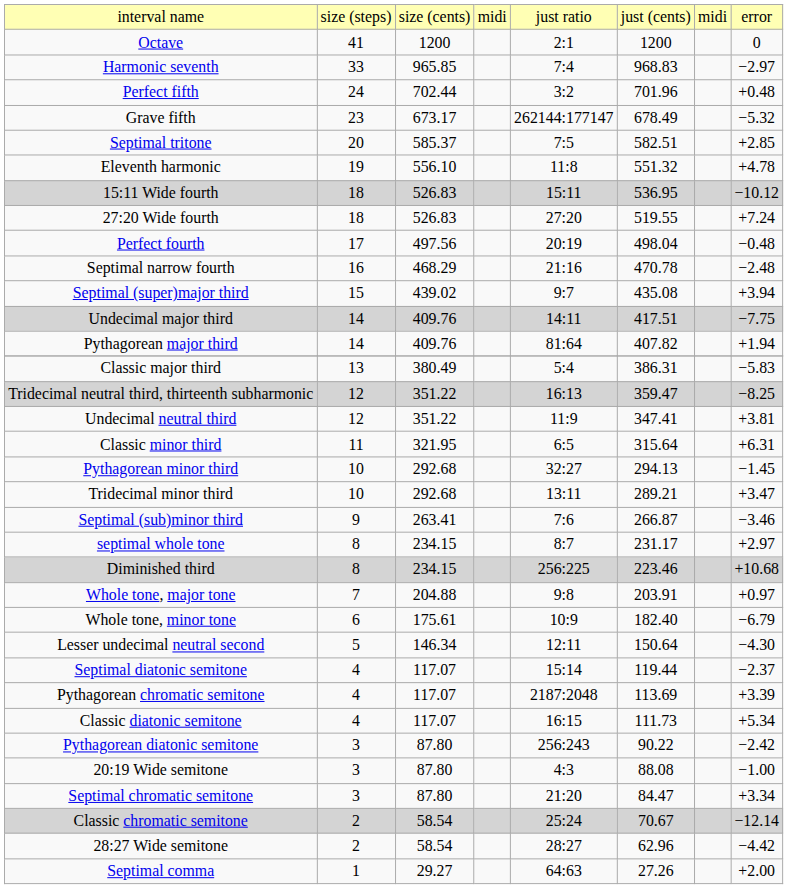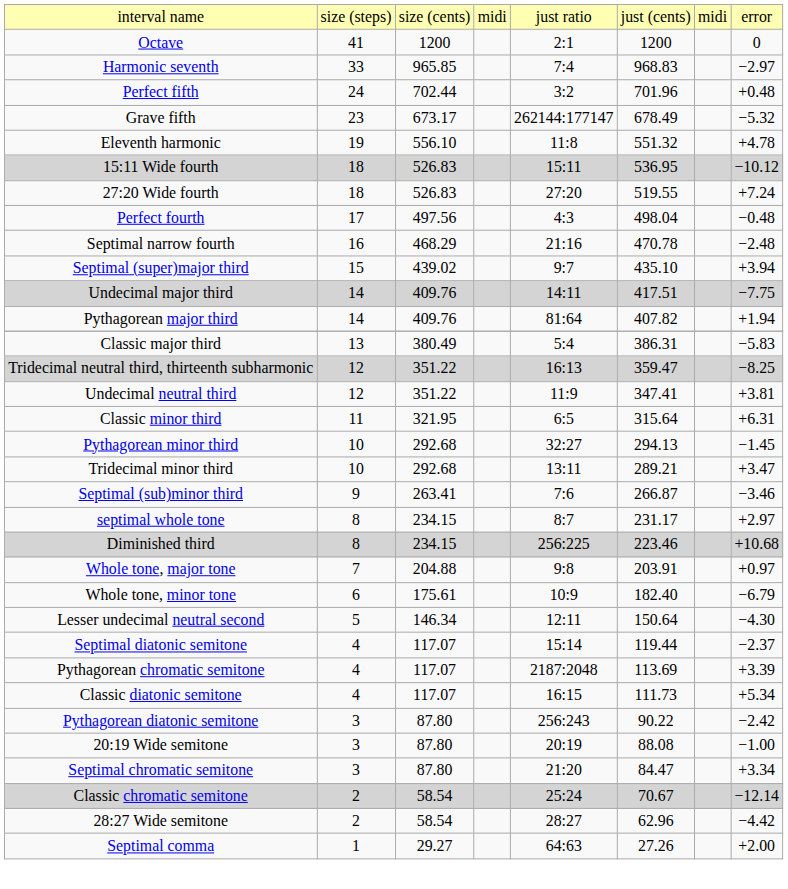 <table class="wikitable">
 <tr>
 <td align=center bgcolor="#ffffb4">interval name</td>
 <td align=center bgcolor="#ffffb4">size (steps)</td>
 <td align=center bgcolor="#ffffb4">size (cents)</td>
 <td align=center bgcolor="#ffffb4">midi</td>
 <td align=center bgcolor="#ffffb4">just ratio</td>
 <td align=center bgcolor="#ffffb4">just (cents)</td>
 <td align=center bgcolor="#ffffb4">midi</td>
 <td align=center bgcolor="#ffffb4">error</td>
 </tr>
 <tr>
 <td align=center><a href='#'>Octave</a></td>
 <td align=center>41</td>
 <td align=center>1200</td>
 <td align=center></td>
 <td align=center>2:1</td>
 <td align=center>1200</td>
 <td align=center></td>
 <td align=center>0</td>
 </tr>
 <tr>
 <td align=center><a href='#'>Harmonic seventh</a></td>
 <td align=center>33</td>
 <td align=center>965.85</td>
 <td align=center></td>
 <td align=center>7:4</td>
 <td align=center>968.83</td>
 <td align=center></td>
 <td align=center>−2.97</td>
 </tr>
 <tr>
 <td align=center><a href='#'>Perfect fifth</a></td>
 <td align=center>24</td>
 <td align=center>702.44</td>
 <td align=center></td>
 <td align=center>3:2</td>
 <td align=center>701.96</td>
 <td align=center></td>
 <td align=center>+0.48</td>
 </tr>
 <tr>
 <td align=center>Grave fifth</td>
 <td align=center>23</td>
 <td align=center>673.17</td>
 <td align=center></td>
 <td align=center>262144:177147</td>
 <td align=center>678.49</td>
 <td align=center></td>
 <td align=center>−5.32</td>
 </tr>
 <tr>
-<td align=center><a href='#'>Septimal tritone</a></td>
-<td align=center>20</td>
-<td align=center>585.37</td>
-<td align=center></td>
-<td align=center>7:5</td>
-<td align=center>582.51</td>
-<td align=center></td>
-<td align=center>+2.85</td>
-</tr>
-<tr>
 <td align=center>Eleventh harmonic</td>
 <td align=center>19</td>
 <td align=center>556.10</td>
 <td align=center></td>
 <td align=center>11:8</td>
 <td align=center>551.32</td>
 <td align=center></td>
 <td align=center>+4.78</td>
 </tr>
 <tr>
 <td align=center bgcolor="#D4D4D4">15:11 Wide fourth</td>
 <td align=center bgcolor="#D4D4D4">18</td>
 <td align=center bgcolor="#D4D4D4">526.83</td>
 <td align=center bgcolor="#D4D4D4"></td>
 <td align=center bgcolor="#D4D4D4">15:11</td>
 <td align=center bgcolor="#D4D4D4">536.95</td>
 <td align=center bgcolor="#D4D4D4"></td>
 <td align=center bgcolor="#D4D4D4">−10.12</td>
 </tr>
 <tr>
 <td align=center>27:20 Wide fourth</td>
 <td align=center>18</td>
 <td align=center>526.83</td>
 <td align=center></td>
 <td align=center>27:20</td>
 <td align=center>519.55</td>
 <td align=center></td>
 <td align=center>+7.24</td>
 </tr>
 <tr>
 <td align=center><a href='#'>Perfect fourth</a></td>
 <td align=center>17</td>
 <td align=center>497.56</td>
 <td align=center></td>
-<td align=center>20:19</td>
+<td align=center>4:3</td>
 <td align=center>498.04</td>
 <td align=center></td>
 <td align=center>−0.48</td>
 </tr>
 <tr>
 <td align=center>Septimal narrow fourth</td>
 <td align=center>16</td>
 <td align=center>468.29</td>
 <td align=center></td>
 <td align=center>21:16</td>
 <td align=center>470.78</td>
 <td align=center></td>
 <td align=center>−2.48</td>
 </tr>
 <tr>
 <td align=center><a href='#'>Septimal (super)major third</a></td>
 <td align=center>15</td>
 <td align=center>439.02</td>
 <td align=center></td>
 <td align=center>9:7</td>
-<td align=center>435.08</td>
+<td align=center>435.10</td>
 <td align=center></td>
 <td align=center>+3.94</td>
 </tr>
 <tr>
 <td align=center bgcolor="#D4D4D4">Undecimal major third</td>
 <td align=center bgcolor="#D4D4D4">14</td>
 <td align=center bgcolor="#D4D4D4">409.76</td>
 <td align=center bgcolor="#D4D4D4"></td>
 <td align=center bgcolor="#D4D4D4">14:11</td>
 <td align=center bgcolor="#D4D4D4">417.51</td>
 <td align=center bgcolor="#D4D4D4"></td>
 <td align=center bgcolor="#D4D4D4">−7.75</td>
 </tr>
 <tr>
 <td align=center>Pythagorean <a href='#'>major third</a></td>
 <td align=center>14</td>
 <td align=center>409.76</td>
 <td align=center></td>
 <td align=center>81:64</td>
 <td align=center>407.82</td>
 <td align=center></td>
 <td align=center>+1.94</td>
 </tr>
 <tr>
 </tr>
 <tr>
 <td align=center>Classic major third</td>
 <td align=center>13</td>
 <td align=center>380.49</td>
 <td align=center></td>
 <td align=center>5:4</td>
 <td align=center>386.31</td>
 <td align=center></td>
 <td align=center>−5.83</td>
 </tr>
 <tr>
 <td align=center bgcolor="#D4D4D4">Tridecimal neutral third, thirteenth subharmonic</td>
 <td align=center bgcolor="#D4D4D4">12</td>
 <td align=center bgcolor="#D4D4D4">351.22</td>
 <td align=center bgcolor="#D4D4D4"></td>
 <td align=center bgcolor="#D4D4D4">16:13</td>
 <td align=center bgcolor="#D4D4D4">359.47</td>
 <td align=center bgcolor="#D4D4D4"></td>
 <td align=center bgcolor="#D4D4D4">−8.25</td>
 </tr>
 <tr>
 <td align=center>Undecimal <a href='#'>neutral third</a></td>
 <td align=center>12</td>
 <td align=center>351.22</td>
 <td align=center></td>
 <td align=center>11:9</td>
 <td align=center>347.41</td>
 <td align=center></td>
 <td align=center>+3.81</td>
 </tr>
 <tr>
 <td align=center>Classic <a href='#'>minor third</a></td>
 <td align=center>11</td>
 <td align=center>321.95</td>
 <td align=center></td>
 <td align=center>6:5</td>
 <td align=center>315.64</td>
 <td align=center></td>
 <td align=center>+6.31</td>
 </tr>
 <tr>
 <td align=center><a href='#'>Pythagorean minor third</a></td>
 <td align=center>10</td>
 <td align=center>292.68</td>
 <td align=center></td>
 <td align=center>32:27</td>
 <td align=center>294.13</td>
 <td align=center></td>
 <td align=center>−1.45</td>
 </tr>
 <tr>
 <td align=center>Tridecimal minor third</td>
 <td align=center>10</td>
 <td align=center>292.68</td>
 <td align=center></td>
 <td align=center>13:11</td>
 <td align=center>289.21</td>
 <td align=center></td>
 <td align=center>+3.47</td>
 </tr>
 <tr>
 <td align=center><a href='#'>Septimal (sub)minor third</a></td>
 <td align=center>9</td>
 <td align=center>263.41</td>
 <td align=center></td>
 <td align=center>7:6</td>
 <td align=center>266.87</td>
 <td align=center></td>
 <td align=center>−3.46</td>
 </tr>
 <tr>
 <td align=center><a href='#'>septimal whole tone</a></td>
 <td align=center>8</td>
 <td align=center>234.15</td>
 <td align=center></td>
 <td align=center>8:7</td>
 <td align=center>231.17</td>
 <td align=center></td>
 <td align=center>+2.97</td>
 </tr>
 <tr>
 <td align=center bgcolor="#D4D4D4">Diminished third</td>
 <td align=center bgcolor="#D4D4D4">8</td>
 <td align=center bgcolor="#D4D4D4">234.15</td>
 <td align=center bgcolor="#D4D4D4"></td>
 <td align=center bgcolor="#D4D4D4">256:225</td>
 <td align=center bgcolor="#D4D4D4">223.46</td>
 <td align=center bgcolor="#D4D4D4"></td>
 <td align=center bgcolor="#D4D4D4">+10.68</td>
 </tr>
 <tr>
 <td align=center><a href='#'>Whole tone</a>, <a href='#'>major tone</a></td>
 <td align=center>7</td>
 <td align=center>204.88</td>
 <td align=center></td>
 <td align=center>9:8</td>
 <td align=center>203.91</td>
 <td align=center></td>
 <td align=center>+0.97</td>
 </tr>
 <tr>
 <td align=center>Whole tone, <a href='#'>minor tone</a></td>
 <td align=center>6</td>
 <td align=center>175.61</td>
 <td align=center></td>
 <td align=center>10:9</td>
 <td align=center>182.40</td>
 <td align=center></td>
 <td align=center>−6.79</td>
 </tr>
 <tr>
 <td align=center>Lesser undecimal <a href='#'>neutral second</a></td>
 <td align=center>5</td>
 <td align=center>146.34</td>
 <td align=center></td>
 <td align=center>12:11</td>
 <td align=center>150.64</td>
 <td align=center></td>
 <td align=center>−4.30</td>
 </tr>
 <tr>
 <td align=center><a href='#'>Septimal diatonic semitone</a></td>
 <td align=center>4</td>
 <td align=center>117.07</td>
 <td align=center></td>
 <td align=center>15:14</td>
 <td align=center>119.44</td>
 <td align=center></td>
 <td align=center>−2.37</td>
 </tr>
 <tr>
 <td align=center>Pythagorean <a href='#'>chromatic semitone</a></td>
 <td align=center>4</td>
 <td align=center>117.07</td>
 <td align=center></td>
 <td align=center>2187:2048</td>
 <td align=center>113.69</td>
 <td align=center></td>
 <td align=center>+3.39</td>
 </tr>
 <tr>
 <td align=center>Classic <a href='#'>diatonic semitone</a></td>
 <td align=center>4</td>
 <td align=center>117.07</td>
 <td align=center></td>
 <td align=center>16:15</td>
 <td align=center>111.73</td>
 <td align=center></td>
 <td align=center>+5.34</td>
 </tr>
 <tr>
 <td align=center><a href='#'>Pythagorean diatonic semitone</a></td>
 <td align=center>3</td>
 <td align=center>87.80</td>
 <td align=center></td>
 <td align=center>256:243</td>
 <td align=center>90.22</td>
 <td align=center></td>
 <td align=center>−2.42</td>
 </tr>
 <tr>
 <td align=center>20:19 Wide semitone</td>
 <td align=center>3</td>
 <td align=center>87.80</td>
 <td align=center></td>
-<td align=center>4:3</td>
+<td align=center>20:19</td>
 <td align=center>88.08</td>
 <td align=center></td>
 <td align=center>−1.00</td>
 </tr>
 <tr>
 <td align=center><a href='#'>Septimal chromatic semitone</a></td>
 <td align=center>3</td>
 <td align=center>87.80</td>
 <td align=center></td>
 <td align=center>21:20</td>
 <td align=center>84.47</td>
 <td align=center></td>
 <td align=center>+3.34</td>
 </tr>
 <tr>
 <td align=center bgcolor="#D4D4D4">Classic <a href='#'>chromatic semitone</a></td>
 <td align=center bgcolor="#D4D4D4">2</td>
 <td align=center bgcolor="#D4D4D4">58.54</td>
 <td align=center bgcolor="#D4D4D4"></td>
 <td align=center bgcolor="#D4D4D4">25:24</td>
 <td align=center bgcolor="#D4D4D4">70.67</td>
 <td align=center bgcolor="#D4D4D4"></td>
 <td align=center bgcolor="#D4D4D4">−12.14</td>
 </tr>
 <tr>
 <td align=center>28:27 Wide semitone</td>
 <td align=center>2</td>
 <td align=center>58.54</td>
 <td align=center></td>
 <td align=center>28:27</td>
 <td align=center>62.96</td>
 <td align=center></td>
 <td align=center>−4.42</td>
 </tr>
 <tr>
 <td align=center><a href='#'>Septimal comma</a></td>
 <td align=center>1</td>
 <td align=center>29.27</td>
 <td align=center></td>
 <td align=center>64:63</td>
 <td align=center>27.26</td>
 <td align=center></td>
 <td align=center>+2.00</td>
 </tr>
 </table>
